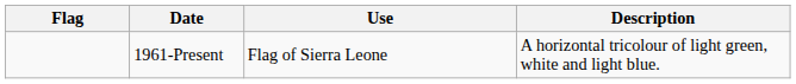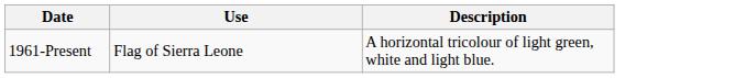 <table class="wikitable">
 <tr>
-<th style="width:110px;">Flag</th>
 <th style="width:100px;">Date</th>
 <th style="width:250px;">Use</th>
 <th style="width:250px;">Description</th>
 </tr>
 <tr>
-<td></td>
 <td>1961-Present</td>
 <td>Flag of Sierra Leone</td>
 <td>A horizontal tricolour of light green, white and light blue.</td>
 </tr>
 </table>
